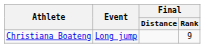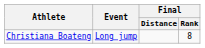 <table class=wikitable style=font-size:90%>
 <tr>
 <th rowspan=2>Athlete</th>
 <th rowspan=2>Event</th>
 <th colspan=2>Final</th>
 </tr>
 <tr style=font-size:95%>
 <th>Distance</th>
 <th>Rank</th>
 </tr>
 <tr align=center>
 <td align=left><a href='#'>Christiana Boateng</a></td>
 <td align=left><a href='#'>Long jump</a></td>
 <td></td>
-<td>9</td>
+<td>8</td>
 </tr>
 </table>
